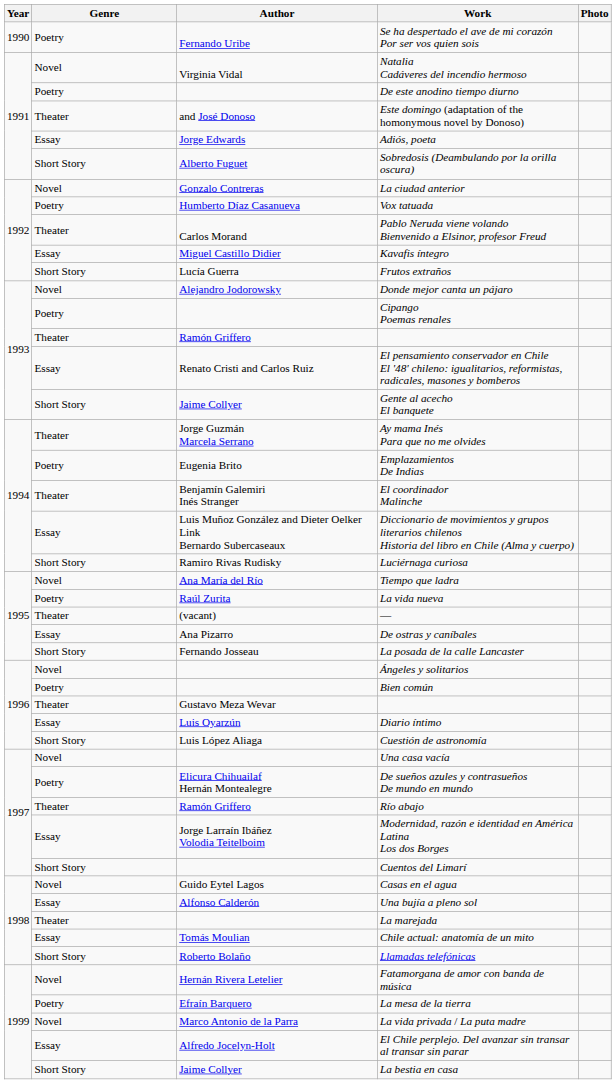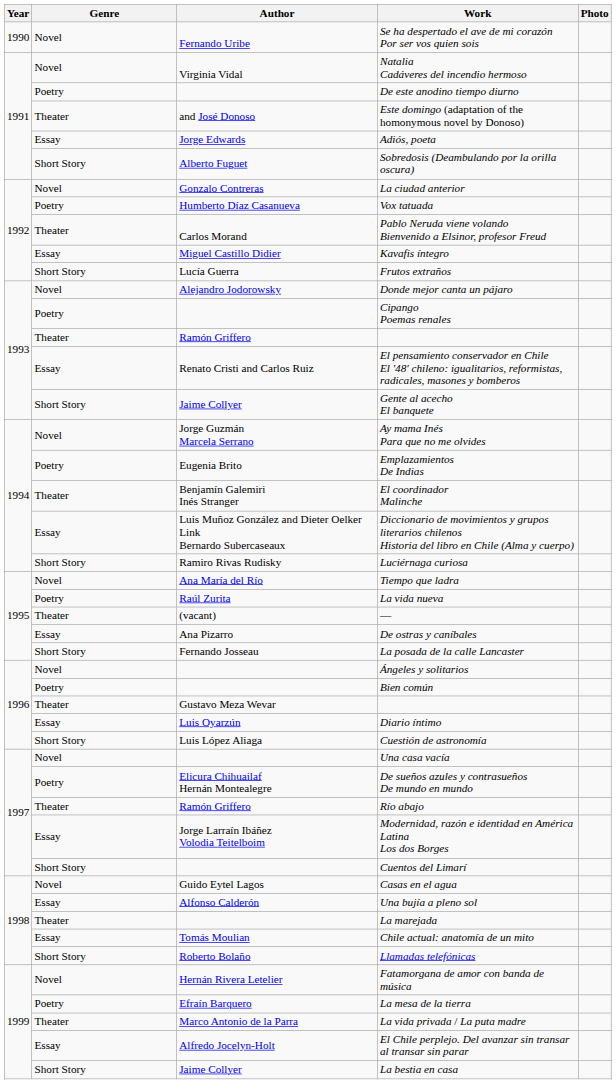 <table class="wikitable">
 <tr>
 <th width=30>Year</th>
 <th width=200>Genre</th>
 <th width=280>Author</th>
 <th width=280>Work</th>
 <th>Photo</th>
 </tr>
 <tr>
 <td rowspan=1>1990</td>
-<td>Poetry</td>
+<td>Novel</td>
 <td><br><a href='#'>Fernando Uribe</a></td>
 <td><em>Se ha despertado el ave de mi corazón</em><br> <em>Por ser vos quien sois</em></td>
 <td><br></td>
 </tr>
 <tr>
 <td rowspan=5>1991</td>
 <td>Novel</td>
 <td><br>Virginia Vidal</td>
 <td><em>Natalia</em><br><em>Cadáveres del incendio hermoso</em></td>
 <td></td>
 </tr>
 <tr>
 <td>Poetry</td>
 <td></td>
 <td><em>De este anodino tiempo diurno</em></td>
 <td></td>
 </tr>
 <tr>
 <td>Theater</td>
 <td> and <a href='#'>José Donoso</a></td>
 <td><em>Este domingo</em> (adaptation of the homonymous novel by Donoso)</td>
 <td></td>
 </tr>
 <tr>
 <td>Essay</td>
 <td><a href='#'>Jorge Edwards</a></td>
 <td><em>Adiós, poeta</em></td>
 <td></td>
 </tr>
 <tr>
 <td>Short Story</td>
 <td><a href='#'>Alberto Fuguet</a></td>
 <td><em>Sobredosis (Deambulando por la orilla oscura)</em></td>
 <td></td>
 </tr>
 <tr>
 <td rowspan=5>1992</td>
 <td>Novel</td>
 <td><a href='#'>Gonzalo Contreras</a></td>
 <td><em>La ciudad anterior</em></td>
 <td></td>
 </tr>
 <tr>
 <td>Poetry</td>
 <td><a href='#'>Humberto Díaz Casanueva</a></td>
 <td><em>Vox tatuada</em></td>
 <td></td>
 </tr>
 <tr>
 <td>Theater</td>
 <td><br>Carlos Morand</td>
 <td><em>Pablo Neruda viene volando</em><br><em>Bienvenido a Elsinor, profesor Freud</em></td>
 <td></td>
 </tr>
 <tr>
 <td>Essay</td>
 <td><a href='#'>Miguel Castillo Didier</a></td>
 <td><em>Kavafis íntegro</em></td>
 <td></td>
 </tr>
 <tr>
 <td>Short Story</td>
 <td>Lucía Guerra</td>
 <td><em>Frutos extraños</em></td>
 <td></td>
 </tr>
 <tr>
 <td rowspan=5>1993</td>
 <td>Novel</td>
 <td><a href='#'>Alejandro Jodorowsky</a></td>
 <td><em>Donde mejor canta un pájaro</em></td>
 <td></td>
 </tr>
 <tr>
 <td>Poetry</td>
 <td> <br></td>
 <td><em>Cipango</em><br><em>Poemas renales</em></td>
 <td><br></td>
 </tr>
 <tr>
 <td>Theater</td>
 <td><a href='#'>Ramón Griffero</a></td>
 <td></td>
 <td></td>
 </tr>
 <tr>
 <td>Essay</td>
 <td>Renato Cristi and Carlos Ruiz<br></td>
 <td><em>El pensamiento conservador en Chile</em><br><em>El '48' chileno: igualitarios, reformistas, radicales, masones y bomberos</em></td>
 <td></td>
 </tr>
 <tr>
 <td>Short Story</td>
 <td><a href='#'>Jaime Collyer</a><br></td>
 <td><em>Gente al acecho</em><br> <em>El banquete</em></td>
 <td><br></td>
 </tr>
 <tr>
 <td rowspan=5>1994</td>
-<td>Theater</td>
+<td>Novel</td>
 <td>Jorge Guzmán<br><a href='#'>Marcela Serrano</a></td>
 <td><em>Ay mama Inés</em><br><em>Para que no me olvides</em></td>
 <td></td>
 </tr>
 <tr>
 <td>Poetry</td>
 <td>Eugenia Brito<br></td>
 <td><em>Emplazamientos</em><br><em>De Indias</em></td>
 <td> <br></td>
 </tr>
 <tr>
 <td>Theater</td>
 <td>Benjamín Galemiri<br>Inés Stranger</td>
 <td><em>El coordinador</em><br><em>Malinche</em></td>
 <td> <br></td>
 </tr>
 <tr>
 <td>Essay</td>
 <td>Luis Muñoz González and Dieter Oelker Link<br>Bernardo Subercaseaux</td>
 <td><em>Diccionario de movimientos y grupos literarios chilenos</em><br><em>Historia del libro en Chile (Alma y cuerpo)</em></td>
 <td></td>
 </tr>
 <tr>
 <td>Short Story</td>
 <td>Ramiro Rivas Rudisky</td>
 <td><em>Luciérnaga curiosa</em></td>
 <td></td>
 </tr>
 <tr>
 <td rowspan=5>1995</td>
 <td>Novel</td>
 <td><a href='#'>Ana María del Río</a></td>
 <td><em>Tiempo que ladra</em></td>
 <td></td>
 </tr>
 <tr>
 <td>Poetry</td>
 <td><a href='#'>Raúl Zurita</a></td>
 <td><em>La vida nueva</em></td>
 <td></td>
 </tr>
 <tr>
 <td>Theater</td>
 <td>(vacant)</td>
 <td>—</td>
 <td></td>
 </tr>
 <tr>
 <td>Essay</td>
 <td>Ana Pizarro</td>
 <td><em>De ostras y caníbales</em></td>
 <td></td>
 </tr>
 <tr>
 <td>Short Story</td>
 <td>Fernando Josseau</td>
 <td><em>La posada de la calle Lancaster</em></td>
 <td></td>
 </tr>
 <tr>
 <td rowspan=5>1996</td>
 <td>Novel</td>
 <td></td>
 <td><em>Ángeles y solitarios</em></td>
 <td></td>
 </tr>
 <tr>
 <td>Poetry</td>
 <td></td>
 <td><em>Bien común</em></td>
 <td></td>
 </tr>
 <tr>
 <td>Theater</td>
 <td>Gustavo Meza Wevar</td>
 <td></td>
 <td></td>
 </tr>
 <tr>
 <td>Essay</td>
 <td><a href='#'>Luis Oyarzún</a></td>
 <td><em>Diario íntimo</em></td>
 <td></td>
 </tr>
 <tr>
 <td>Short Story</td>
 <td>Luis López Aliaga</td>
 <td><em>Cuestión de astronomía</em></td>
 <td></td>
 </tr>
 <tr>
 <td rowspan=5>1997</td>
 <td>Novel</td>
 <td></td>
 <td><em>Una casa vacía </em></td>
 <td></td>
 </tr>
 <tr>
 <td>Poetry</td>
 <td><a href='#'>Elicura Chihuailaf</a><br>Hernán Montealegre</td>
 <td><em>De sueños azules y contrasueños</em><br><em>De mundo en mundo</em></td>
 <td></td>
 </tr>
 <tr>
 <td>Theater</td>
 <td><a href='#'>Ramón Griffero</a></td>
 <td><em>Río abajo</em></td>
 <td></td>
 </tr>
 <tr>
 <td>Essay</td>
 <td>Jorge Larraín Ibáñez<br><a href='#'>Volodia Teitelboim</a></td>
 <td><em>Modernidad, razón e identidad en América Latina</em><br><em>Los dos Borges</em></td>
 <td><br></td>
 </tr>
 <tr>
 <td>Short Story</td>
 <td></td>
 <td><em>Cuentos del Limarí</em></td>
 <td></td>
 </tr>
 <tr>
 <td rowspan=5>1998</td>
 <td>Novel</td>
 <td>Guido Eytel Lagos</td>
 <td><em>Casas en el agua</em></td>
 <td></td>
 </tr>
 <tr>
 <td>Essay</td>
 <td><a href='#'>Alfonso Calderón</a></td>
 <td><em>Una bujía a pleno sol</em></td>
 <td></td>
 </tr>
 <tr>
 <td>Theater</td>
 <td></td>
 <td><em>La marejada</em></td>
 <td></td>
 </tr>
 <tr>
 <td>Essay</td>
 <td><a href='#'>Tomás Moulian</a></td>
 <td><em>Chile actual: anatomía de un mito</em></td>
 <td></td>
 </tr>
 <tr>
 <td>Short Story</td>
 <td><a href='#'>Roberto Bolaño</a></td>
 <td><em><a href='#'>Llamadas telefónicas</a></em></td>
 <td></td>
 </tr>
 <tr>
 <td rowspan=5>1999</td>
 <td>Novel</td>
 <td><a href='#'>Hernán Rivera Letelier</a></td>
 <td><em>Fatamorgana de amor con banda de música</em></td>
 <td></td>
 </tr>
 <tr>
 <td>Poetry</td>
 <td><a href='#'>Efraín Barquero</a></td>
 <td><em>La mesa de la tierra</em></td>
 <td></td>
 </tr>
 <tr>
-<td>Novel</td>
+<td>Theater</td>
 <td><a href='#'>Marco Antonio de la Parra</a></td>
 <td><em>La vida privada</em> / <em>La puta madre</em></td>
 <td></td>
 </tr>
 <tr>
 <td>Essay</td>
 <td><a href='#'>Alfredo Jocelyn-Holt</a></td>
 <td><em>El Chile perplejo. Del avanzar sin transar al transar sin parar</em></td>
 <td></td>
 </tr>
 <tr>
 <td>Short Story</td>
 <td><a href='#'>Jaime Collyer</a></td>
 <td><em>La bestia en casa</em></td>
 <td></td>
 </tr>
 </table>
